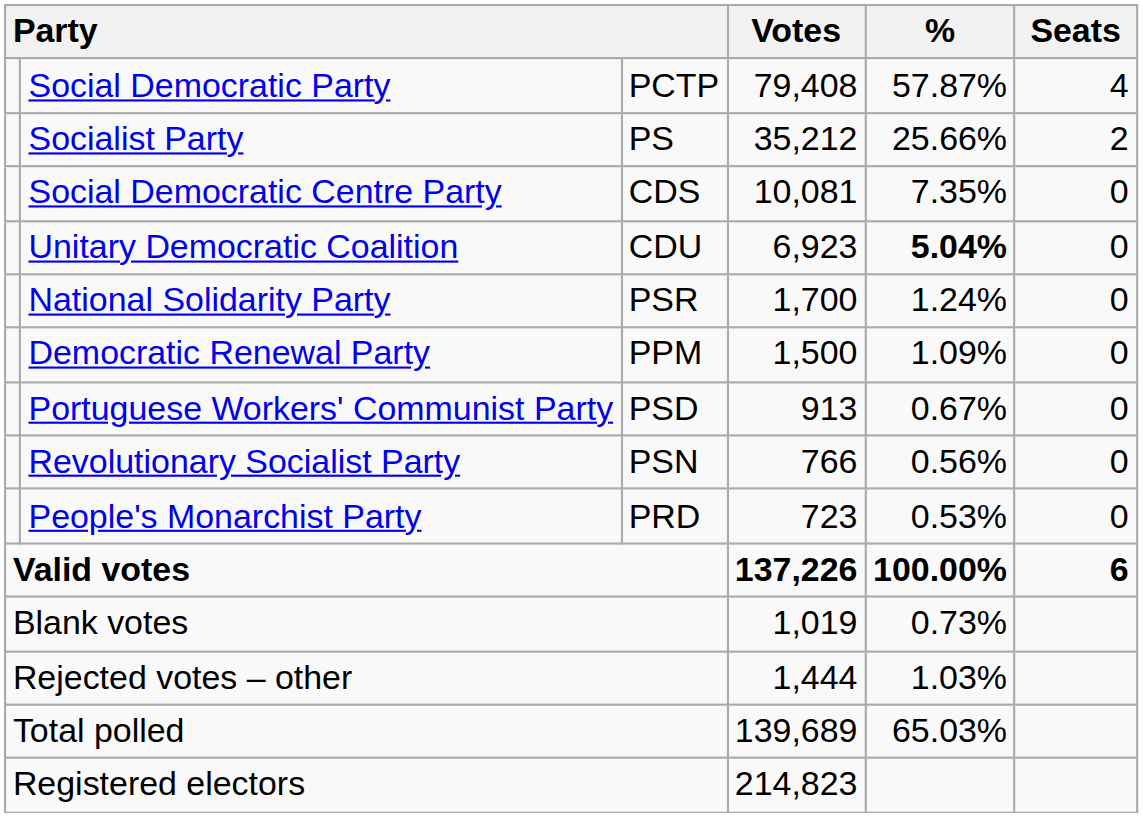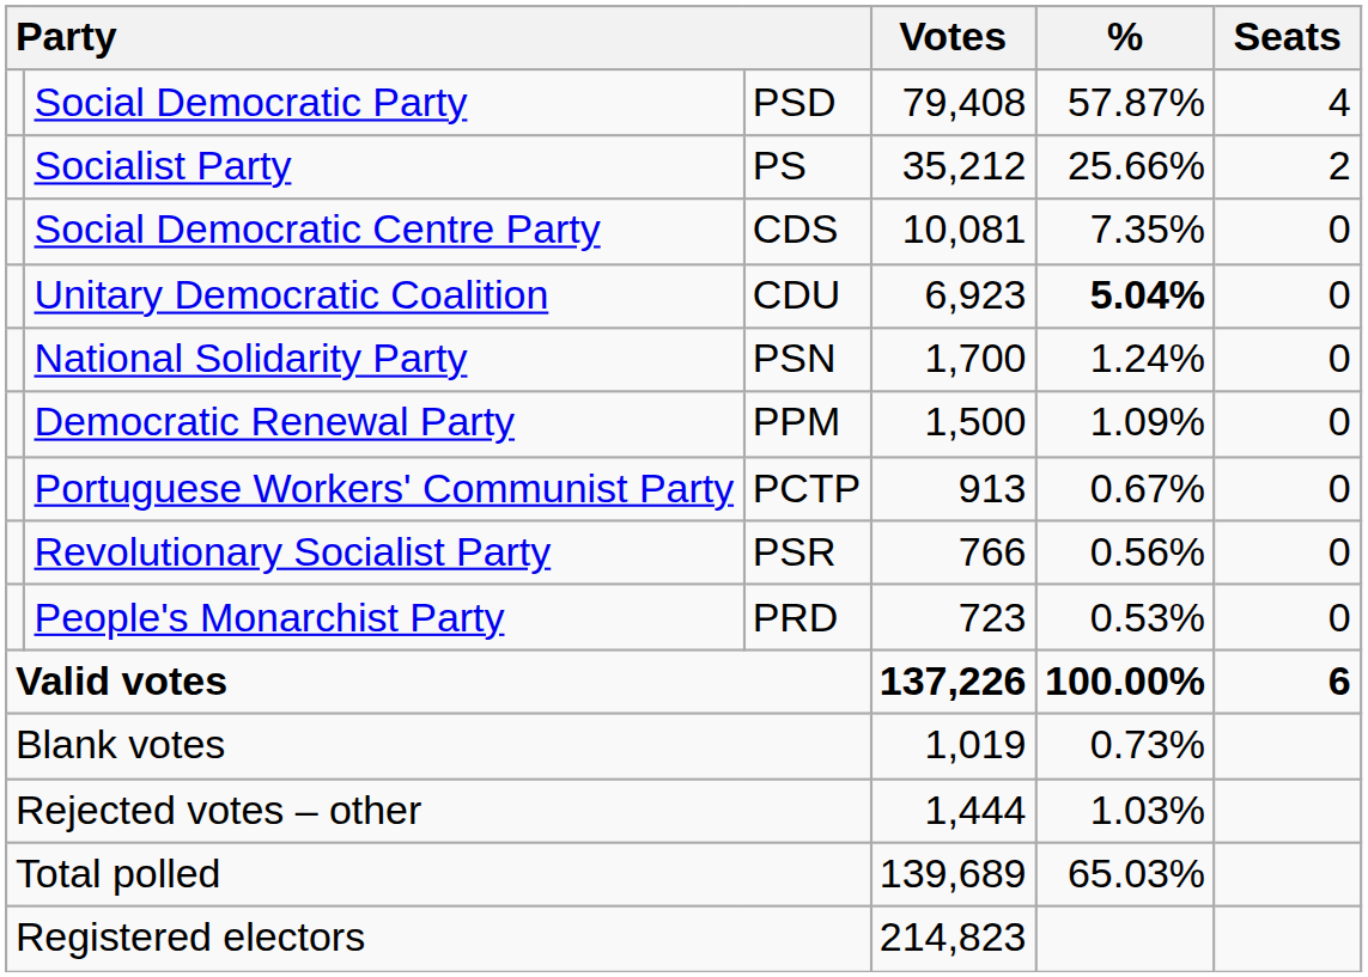 <table class="wikitable" border="1" style="text-align:right;">
 <tr>
 <th style="text-align:left;" colspan=3>Party</th>
 <th align=center width="50">Votes</th>
 <th align=center width="50">%</th>
 <th align=center width="50">Seats</th>
 </tr>
 <tr>
 <td></td>
 <td align=left><a href='#'>Social Democratic Party</a></td>
-<td align=left>PCTP</td>
+<td align=left>PSD</td>
 <td>79,408</td>
 <td>57.87%</td>
 <td>4</td>
 </tr>
 <tr>
 <td></td>
 <td align=left><a href='#'>Socialist Party</a></td>
 <td align=left>PS</td>
 <td>35,212</td>
 <td>25.66%</td>
 <td>2</td>
 </tr>
 <tr>
 <td></td>
 <td align=left style="white-space: nowrap;"><a href='#'>Social Democratic Centre Party</a></td>
 <td align=left>CDS</td>
 <td>10,081</td>
 <td>7.35%</td>
 <td>0</td>
 </tr>
 <tr>
 <td></td>
 <td align=left style="white-space: nowrap;"><a href='#'>Unitary Democratic Coalition</a></td>
 <td align=left>CDU</td>
 <td>6,923</td>
 <td><strong>5.04%</strong></td>
 <td>0</td>
 </tr>
 <tr>
 <td></td>
 <td align=left><a href='#'>National Solidarity Party</a></td>
-<td align=left>PSR</td>
+<td align=left>PSN</td>
 <td>1,700</td>
 <td>1.24%</td>
 <td>0</td>
 </tr>
 <tr>
 <td></td>
 <td align=left><a href='#'>Democratic Renewal Party</a></td>
 <td align=left>PPM</td>
 <td>1,500</td>
 <td>1.09%</td>
 <td>0</td>
 </tr>
 <tr>
 <td></td>
 <td align=left><a href='#'>Portuguese Workers' Communist Party</a></td>
-<td align=left>PSD</td>
+<td align=left>PCTP</td>
 <td>913</td>
 <td>0.67%</td>
 <td>0</td>
 </tr>
 <tr>
 <td></td>
 <td align=left><a href='#'>Revolutionary Socialist Party</a></td>
-<td align=left>PSN</td>
+<td align=left>PSR</td>
 <td>766</td>
 <td>0.56%</td>
 <td>0</td>
 </tr>
 <tr>
 <td></td>
 <td align=left><a href='#'>People's Monarchist Party</a></td>
 <td align=left>PRD</td>
 <td>723</td>
 <td>0.53%</td>
 <td>0</td>
 </tr>
 <tr style="font-weight:bold">
 <td align=left colspan=3>Valid votes</td>
 <td>137,226</td>
 <td>100.00%</td>
 <td>6</td>
 </tr>
 <tr>
 <td align=left colspan=3>Blank votes</td>
 <td>1,019</td>
 <td>0.73%</td>
 <td></td>
 </tr>
 <tr>
 <td align=left colspan=3>Rejected votes – other</td>
 <td>1,444</td>
 <td>1.03%</td>
 <td></td>
 </tr>
 <tr>
 <td align=left colspan=3>Total polled</td>
 <td>139,689</td>
 <td>65.03%</td>
 <td></td>
 </tr>
 <tr>
 <td align=left colspan=3>Registered electors</td>
 <td>214,823</td>
 <td></td>
 <td></td>
 </tr>
 </table>
